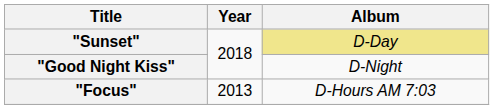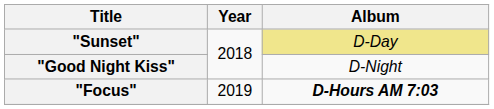 <table class="wikitable plainrowheaders" style="text-align:center;">
 <tr>
 <th scope="col" style="width:12.5em;">Title</th>
 <th scope="col" style="width:3em;">Year</th>
 <th scope="col" style="width:14em;">Album</th>
 </tr>
 <tr>
 <th scope="row">"Sunset"</th>
 <td rowspan="2">2018</td>
 <td style="background: khaki;"><em>D-Day</em></td>
 </tr>
 <tr>
 <th scope="row">"Good Night Kiss"</th>
 <td><em>D-Night</em></td>
 </tr>
 <tr>
 <th scope="row">"Focus"</th>
-<td>2013</td>
-<td><em>D-Hours AM 7:03</em></td>
+<td>2019</td>
+<td><strong><em>D-Hours AM 7:03</em></strong></td>
 </tr>
 <tr>
 </tr>
 </table>
